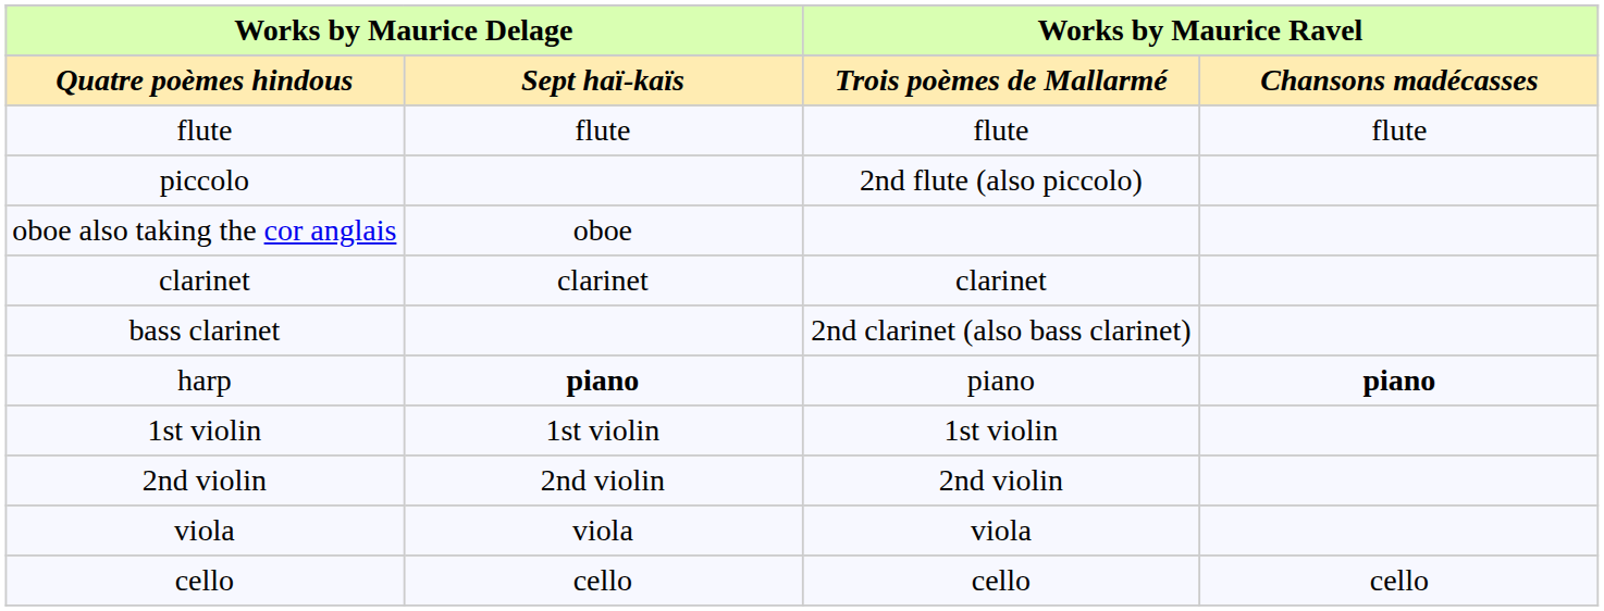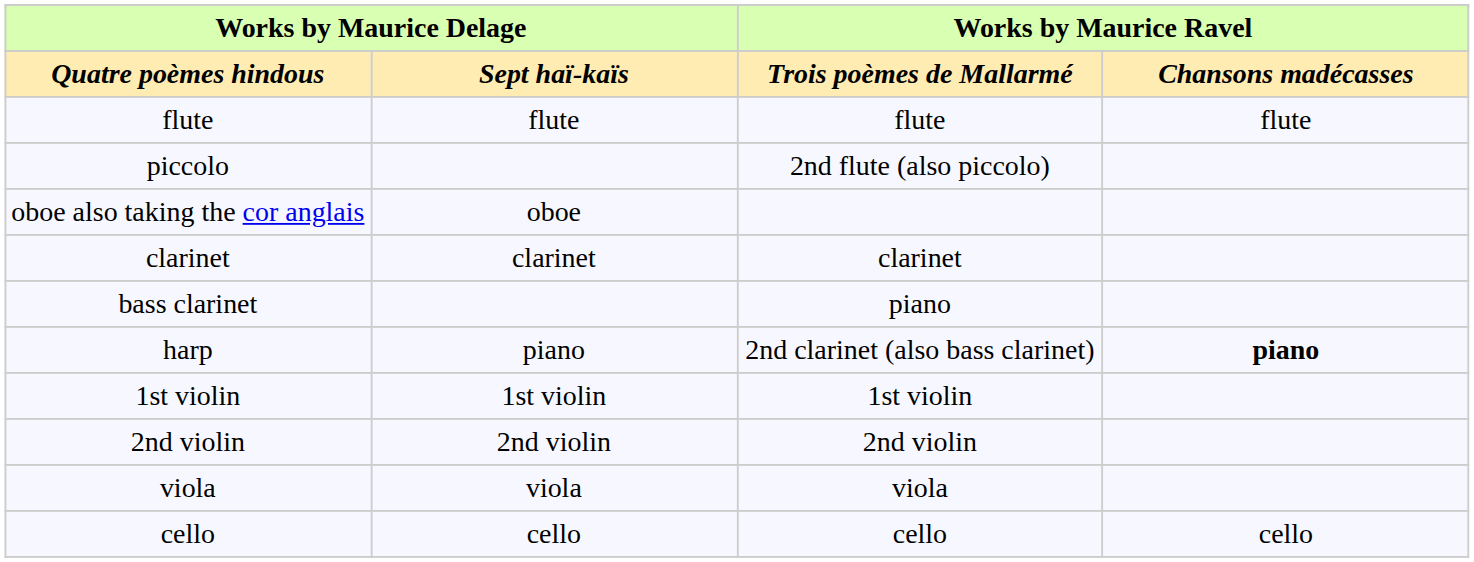 <table bgcolor="#f7f8ff" cellpadding="3" cellspacing="0" border="2" style="margin:1em auto; text-align: center; font-size: 95%; border: #cccccc solid 1px; border-collapse: collapse;">
 <tr>
 </tr>
 <tr>
 </tr>
 <tr bgcolor="#D9FFB2">
 <th colspan="2">Works by Maurice Delage</th>
 <th colspan="2">Works by Maurice Ravel</th>
 </tr>
 <tr>
 </tr>
 <tr bgcolor="#FFECB2">
 <th scope="col" width="25%"><em>Quatre poèmes hindous</em></th>
 <th scope="col" width="25%"><em>Sept haï-kaïs</em></th>
 <th scope="col" width="25%"><em>Trois poèmes de Mallarmé</em></th>
 <th scope="col" width="25%"><em>Chansons madécasses</em></th>
 </tr>
 <tr>
 <td>flute</td>
 <td>flute</td>
 <td>flute</td>
 <td>flute</td>
 </tr>
 <tr>
 <td>piccolo</td>
 <td></td>
 <td>2nd flute (also piccolo)</td>
 <td></td>
 </tr>
 <tr>
 <td>oboe also taking the <a href='#'>cor anglais</a></td>
 <td>oboe</td>
 <td></td>
 <td></td>
 </tr>
 <tr>
 <td>clarinet</td>
 <td>clarinet</td>
 <td>clarinet</td>
 <td></td>
 </tr>
 <tr>
 <td>bass clarinet</td>
 <td></td>
-<td>2nd clarinet (also bass clarinet)</td>
+<td>piano</td>
 <td></td>
 </tr>
 <tr>
 <td>harp</td>
-<td><strong>piano</strong></td>
 <td>piano</td>
+<td>2nd clarinet (also bass clarinet)</td>
 <td><strong>piano</strong></td>
 </tr>
 <tr>
 <td>1st violin</td>
 <td>1st violin</td>
 <td>1st violin</td>
 <td></td>
 </tr>
 <tr>
 <td>2nd violin</td>
 <td>2nd violin</td>
 <td>2nd violin</td>
 <td></td>
 </tr>
 <tr>
 <td>viola</td>
 <td>viola</td>
 <td>viola</td>
 <td></td>
 </tr>
 <tr>
 <td>cello</td>
 <td>cello</td>
 <td>cello</td>
 <td>cello</td>
 </tr>
 </table>
